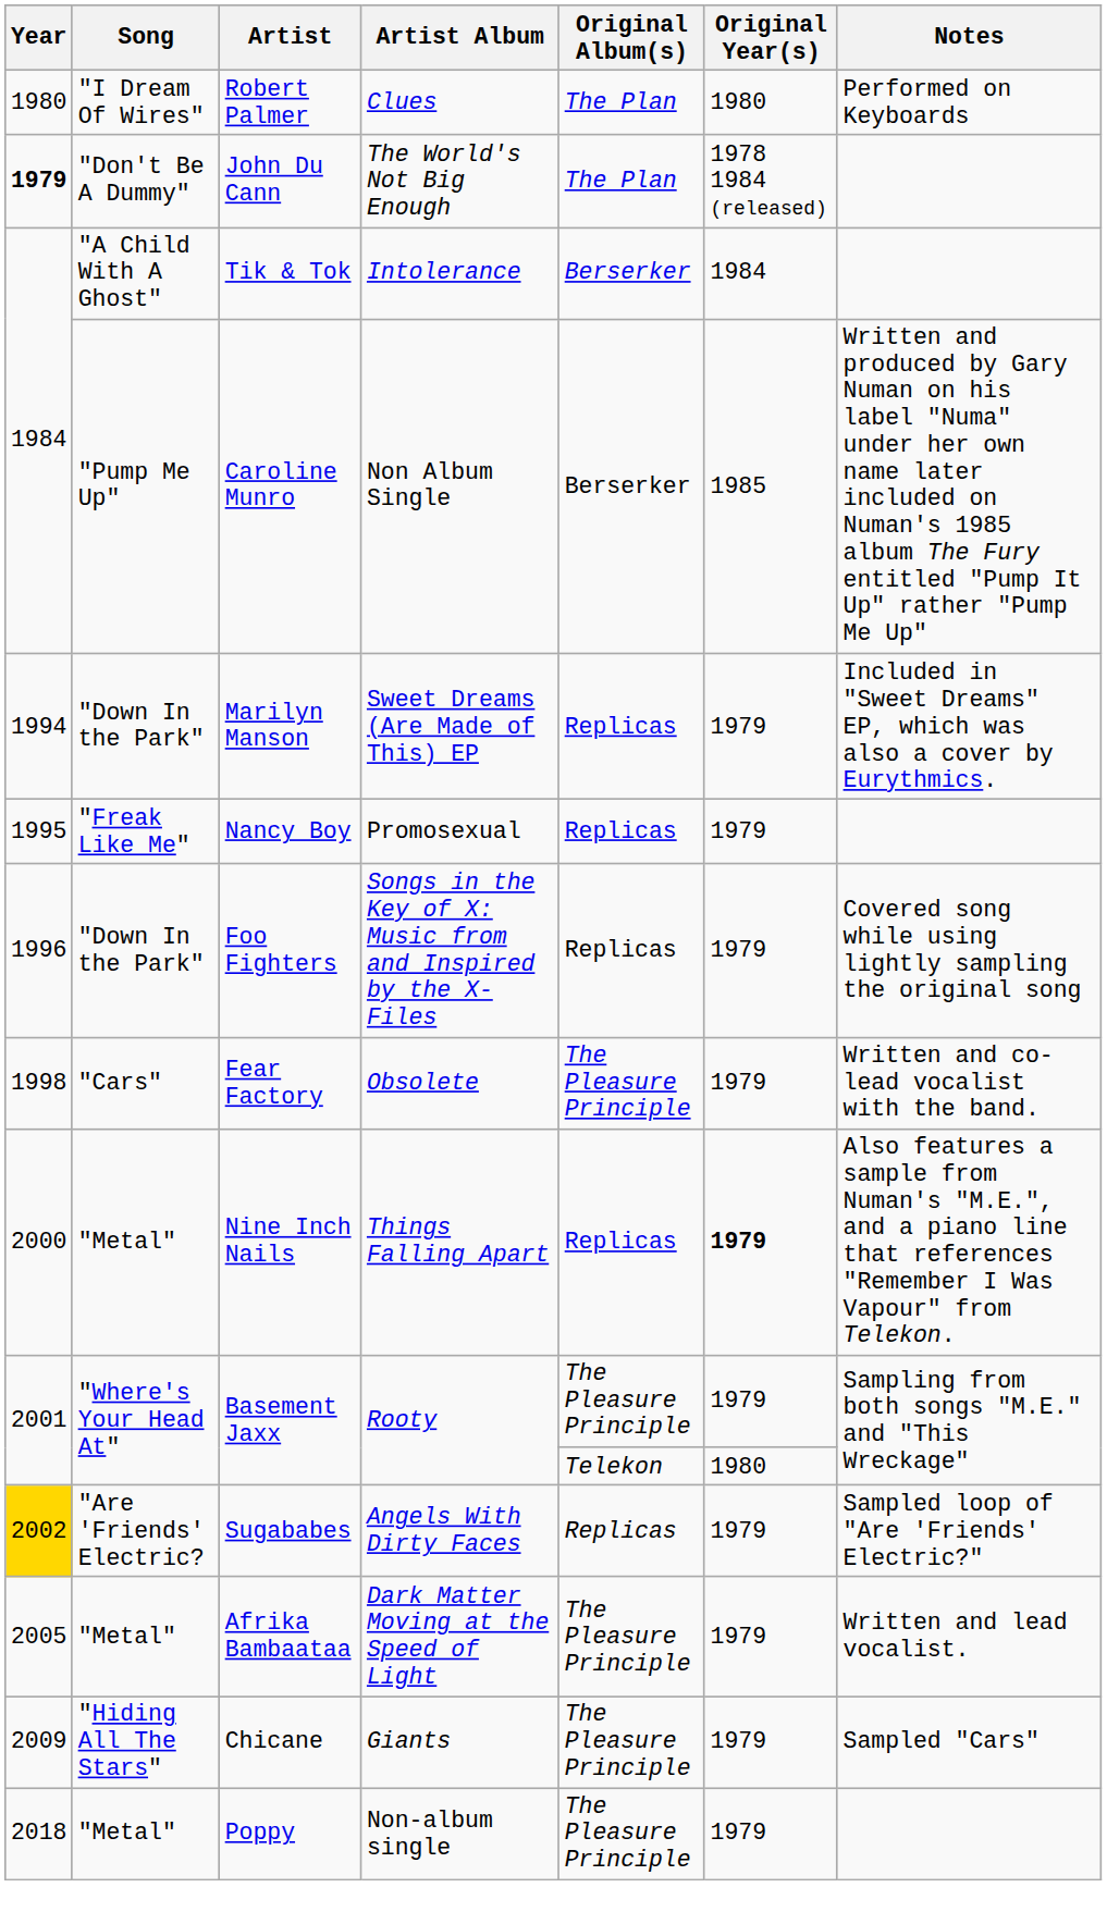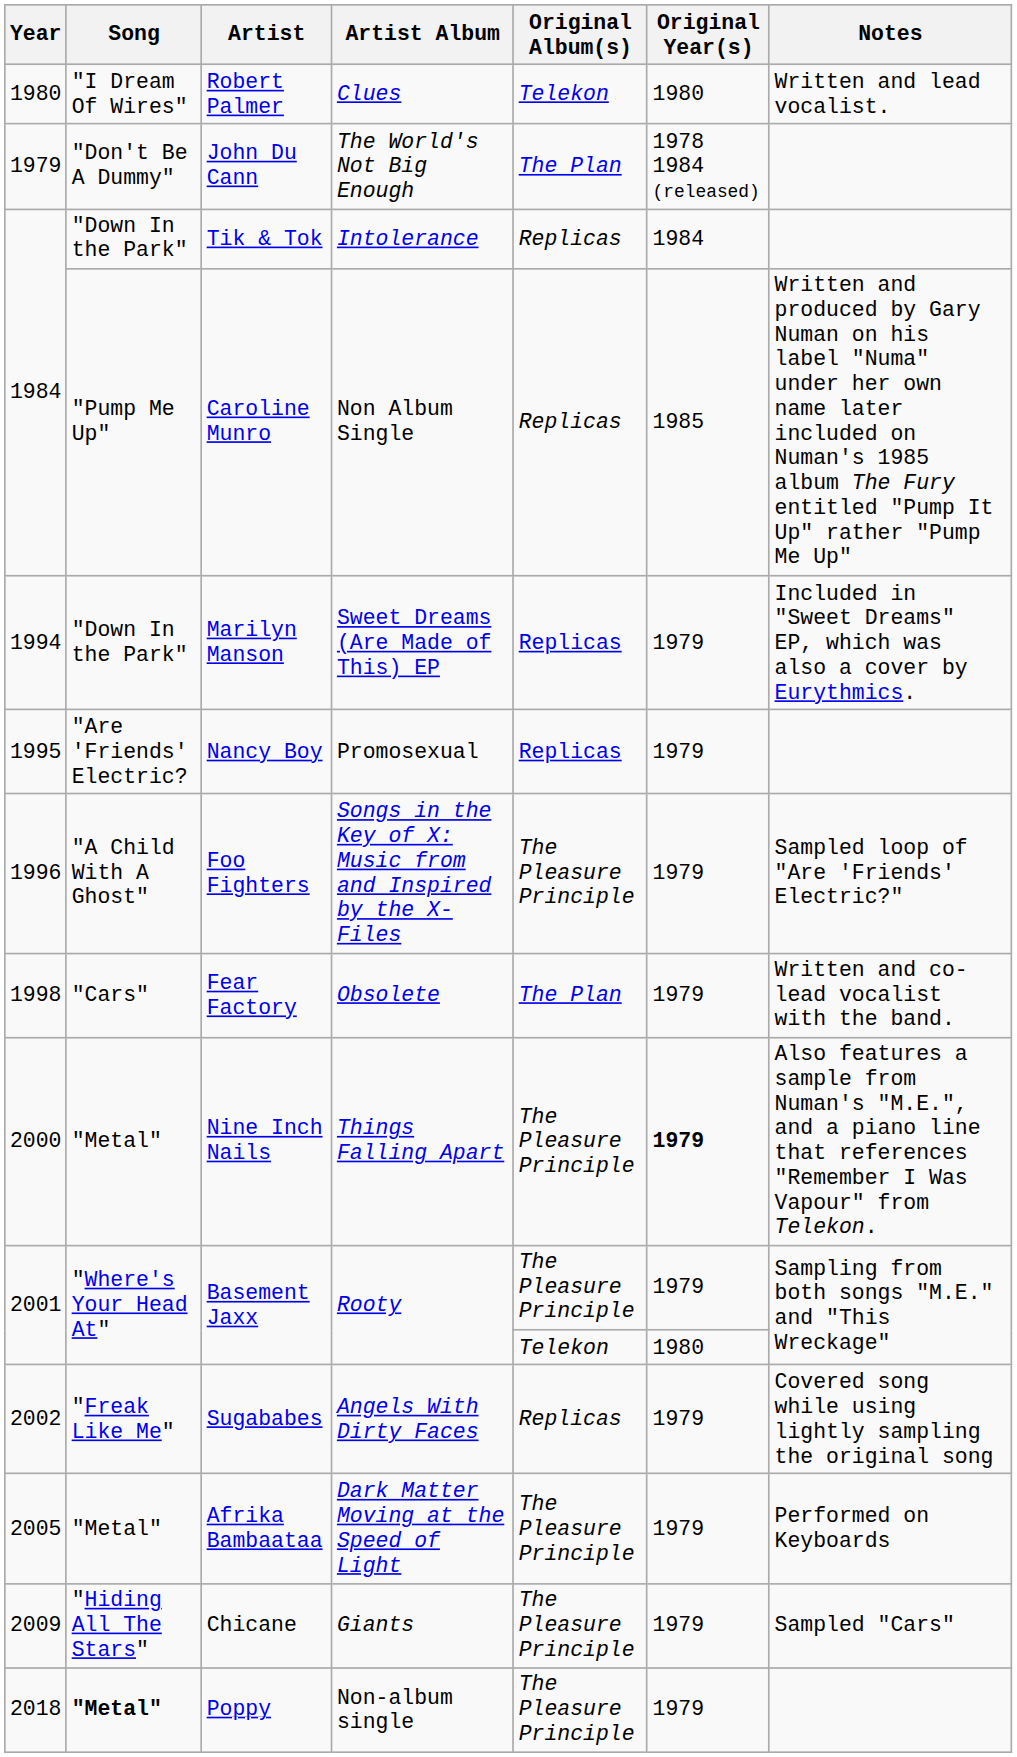 <table class="wikitable">
 <tr>
 <th>Year</th>
 <th>Song</th>
 <th>Artist</th>
 <th>Artist Album</th>
 <th>Original Album(s)</th>
 <th>Original Year(s)</th>
 <th>Notes</th>
 </tr>
 <tr>
 <td>1980</td>
 <td>"I Dream Of Wires"</td>
 <td><a href='#'>Robert Palmer</a></td>
 <td><a href='#'><em>Clues</em></a></td>
-<td><em><a href='#'>The Plan</a></em></td>
+<td><em><a href='#'>Telekon</a></em></td>
 <td>1980</td>
-<td>Performed on Keyboards</td>
+<td>Written and lead vocalist.</td>
 </tr>
 <tr>
-<td><strong>1979</strong></td>
+<td>1979</td>
 <td>"Don't Be A Dummy"</td>
 <td><a href='#'>John Du Cann</a></td>
 <td><em>The World's Not Big Enough</em></td>
 <td><em><a href='#'>The Plan</a></em></td>
 <td>1978<br>1984 <small>(released)</small></td>
 <td></td>
 </tr>
 <tr>
 <td rowspan="2">1984</td>
-<td>"A Child With A Ghost"</td>
+<td>"Down In the Park"</td>
 <td><a href='#'>Tik & Tok</a></td>
 <td><a href='#'><em>Intolerance</em></a></td>
-<td><a href='#'><em>Berserker</em></a></td>
+<td><em>Replicas</em></td>
 <td>1984</td>
 <td></td>
 </tr>
 <tr>
 <td>"Pump Me Up"</td>
 <td><a href='#'>Caroline Munro</a></td>
 <td>Non Album Single</td>
-<td>Berserker</td>
+<td><em>Replicas</em></td>
 <td>1985</td>
 <td>Written and produced by Gary Numan on his label "Numa" under her own name later included on Numan's 1985 album <em>The Fury</em> entitled "Pump It Up" rather "Pump Me Up"</td>
 </tr>
 <tr>
 <td>1994</td>
 <td>"Down In the Park"</td>
 <td><a href='#'>Marilyn Manson</a></td>
 <td><a href='#'>Sweet Dreams (Are Made of This) EP</a></td>
 <td><a href='#'>Replicas</a></td>
 <td>1979</td>
 <td>Included in "Sweet Dreams" EP, which was also a cover by <a href='#'>Eurythmics</a>.</td>
 </tr>
 <tr>
 <td>1995</td>
-<td>"<a href='#'>Freak Like Me</a>"</td>
+<td>"Are 'Friends' Electric?</td>
 <td><a href='#'>Nancy Boy</a></td>
 <td>Promosexual</td>
 <td><a href='#'>Replicas</a></td>
 <td>1979</td>
 <td></td>
 </tr>
 <tr>
 <td>1996</td>
-<td>"Down In the Park"</td>
+<td>"A Child With A Ghost"</td>
 <td><a href='#'>Foo Fighters</a></td>
 <td><em><a href='#'>Songs in the Key of X: Music from and Inspired by the X-Files</a></em></td>
-<td>Replicas</td>
+<td><em>The Pleasure Principle</em></td>
 <td>1979</td>
-<td>Covered song while using lightly sampling the original song</td>
+<td>Sampled loop of "Are 'Friends' Electric?"</td>
 </tr>
 <tr>
 <td>1998</td>
 <td>"Cars"</td>
 <td><a href='#'>Fear Factory</a></td>
 <td><a href='#'><em>Obsolete</em></a></td>
-<td><a href='#'><em>The Pleasure Principle</em></a></td>
+<td><em><a href='#'>The Plan</a></em></td>
 <td>1979</td>
 <td>Written and co-lead vocalist with the band.</td>
 </tr>
 <tr>
 <td>2000</td>
 <td>"Metal"</td>
 <td><a href='#'>Nine Inch Nails</a></td>
 <td><em><a href='#'>Things Falling Apart</a></em></td>
-<td><a href='#'>Replicas</a></td>
+<td><em>The Pleasure Principle</em></td>
 <td><strong>1979</strong></td>
 <td>Also features a sample from Numan's "M.E.", and a piano line that references "Remember I Was Vapour" from <em>Telekon</em>.</td>
 </tr>
 <tr>
 <td rowspan="2">2001</td>
 <td rowspan="2">"<a href='#'>Where's Your Head At</a>"</td>
 <td rowspan="2"><a href='#'>Basement Jaxx</a></td>
 <td rowspan="2"><em><a href='#'>Rooty</a></em></td>
 <td><em>The Pleasure Principle</em></td>
 <td>1979</td>
 <td rowspan="2">Sampling from both songs "M.E." and "This Wreckage"</td>
 </tr>
 <tr>
 <td><em>Telekon</em></td>
 <td>1980</td>
 </tr>
 <tr>
-<td style="background: gold;">2002</td>
-<td>"Are 'Friends' Electric?</td>
+<td>2002</td>
+<td>"<a href='#'>Freak Like Me</a>"</td>
 <td><a href='#'>Sugababes</a></td>
 <td><a href='#'><em>Angels With Dirty Faces</em></a></td>
 <td><em>Replicas</em></td>
 <td>1979</td>
-<td>Sampled loop of "Are 'Friends' Electric?"</td>
+<td>Covered song while using lightly sampling the original song</td>
 </tr>
 <tr>
 <td>2005</td>
 <td>"Metal"</td>
 <td><a href='#'>Afrika Bambaataa</a></td>
 <td><em><a href='#'>Dark Matter Moving at the Speed of Light</a></em></td>
 <td><em>The Pleasure Principle</em></td>
 <td>1979</td>
-<td>Written and lead vocalist.</td>
+<td>Performed on Keyboards</td>
 </tr>
 <tr>
 <td>2009</td>
 <td>"<a href='#'>Hiding All The Stars</a>"</td>
 <td>Chicane</td>
 <td><em>Giants</em></td>
 <td><em>The Pleasure Principle</em></td>
 <td>1979</td>
 <td>Sampled "Cars"</td>
 </tr>
 <tr>
 <td>2018</td>
-<td>"Metal"</td>
+<td><strong>"Metal"</strong></td>
 <td><a href='#'>Poppy</a></td>
 <td>Non-album single</td>
 <td><em>The Pleasure Principle</em></td>
 <td>1979</td>
 <td></td>
 </tr>
 </table>
